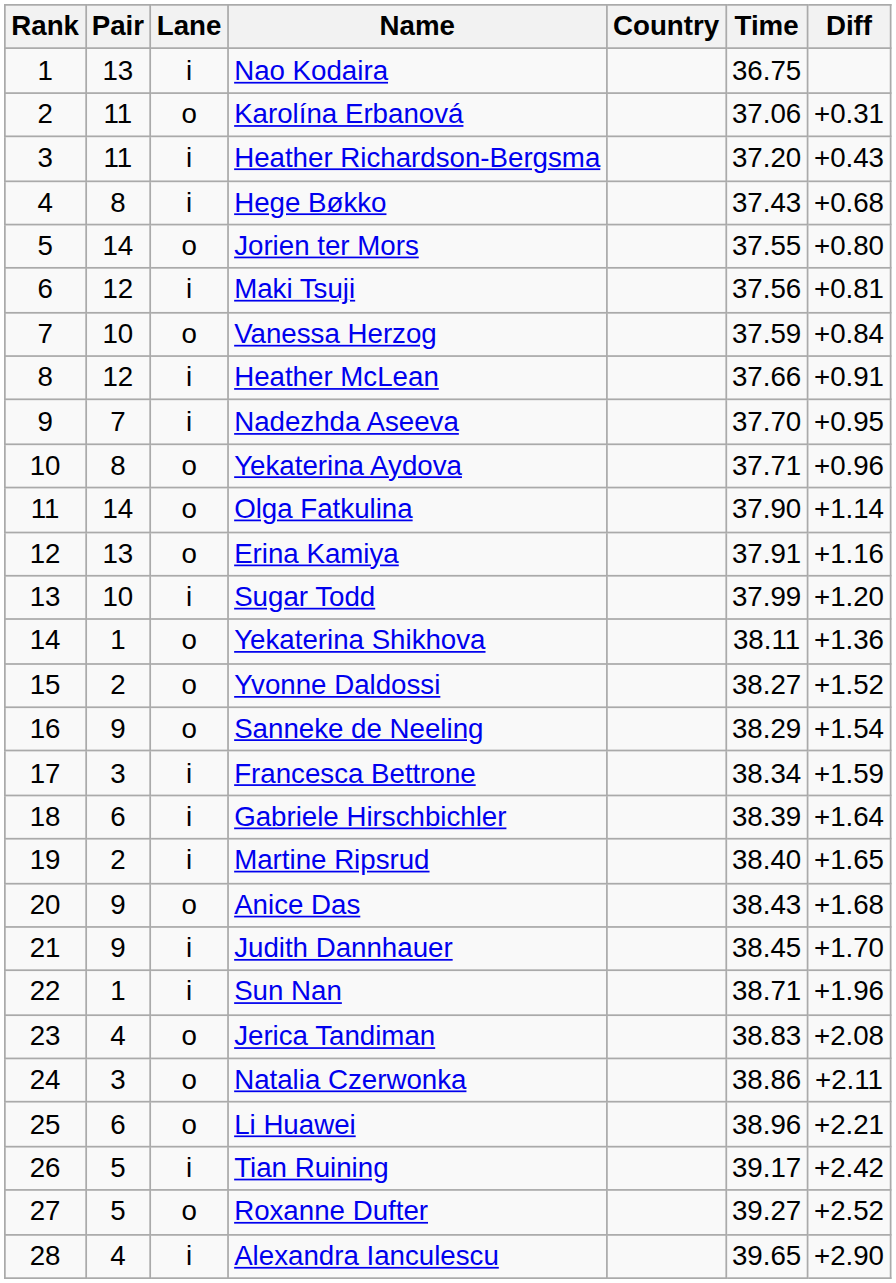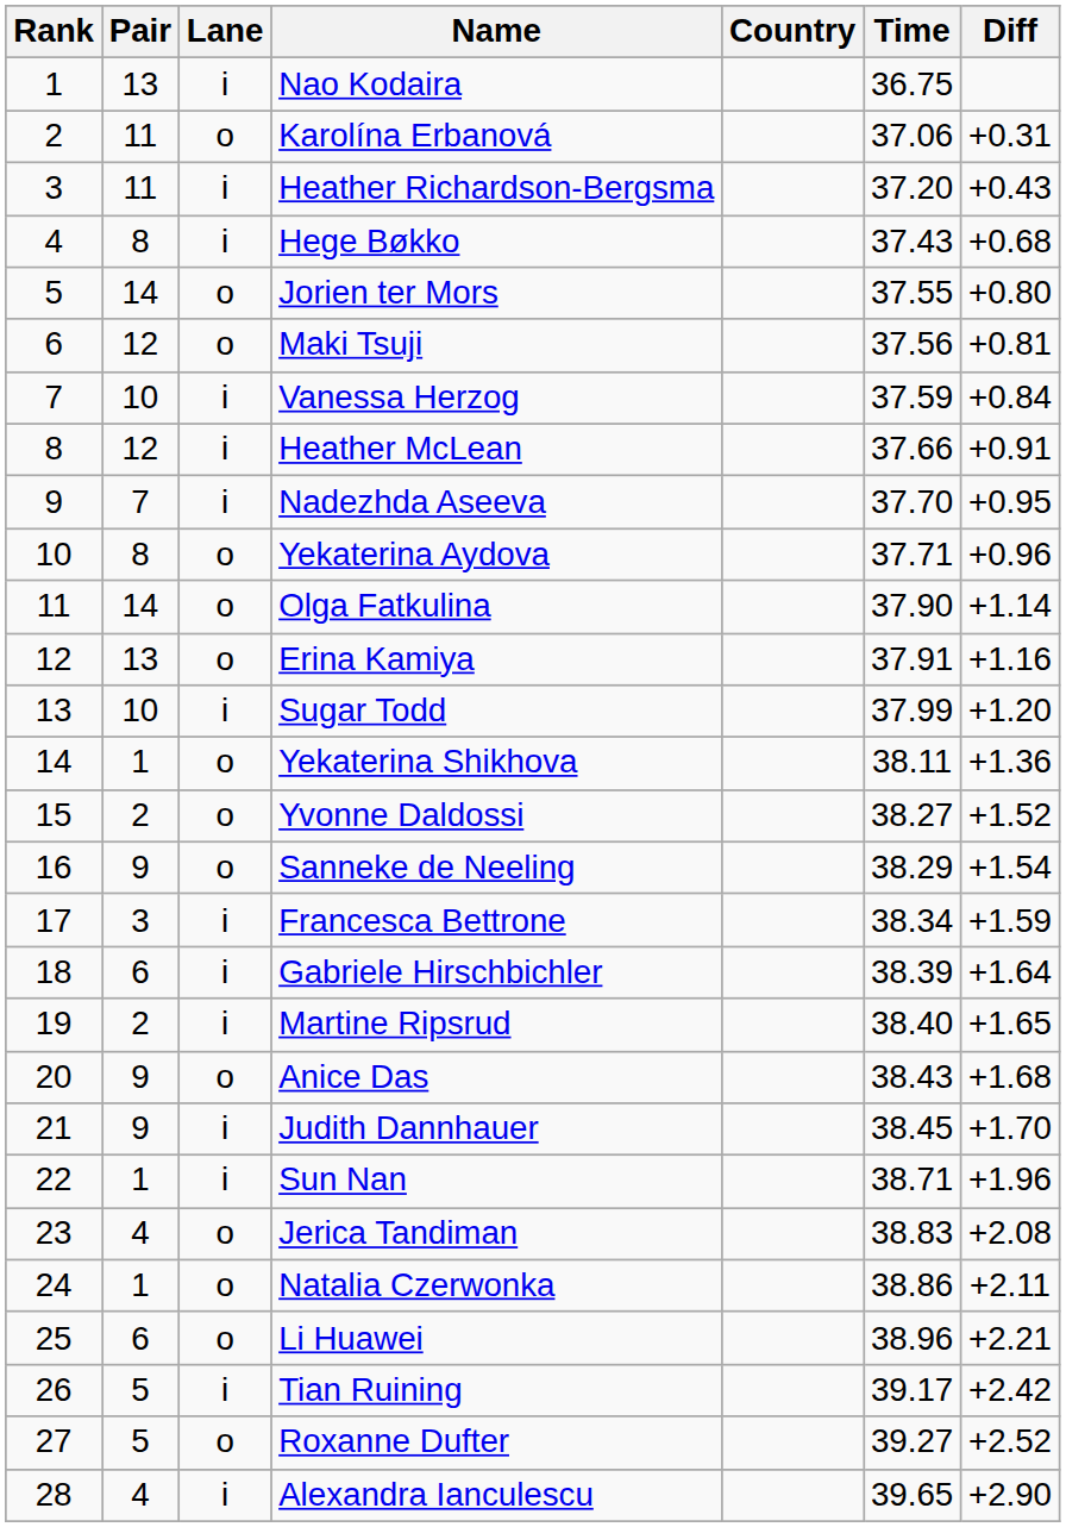 <table class="wikitable sortable" style="text-align:center">
 <tr>
 <th>Rank</th>
 <th>Pair</th>
 <th>Lane</th>
 <th>Name</th>
 <th>Country</th>
 <th>Time</th>
 <th>Diff</th>
 </tr>
 <tr>
 <td>1</td>
 <td>13</td>
 <td>i</td>
 <td align=left><a href='#'>Nao Kodaira</a></td>
 <td align=left></td>
 <td>36.75</td>
 <td></td>
 </tr>
 <tr>
 <td>2</td>
 <td>11</td>
 <td>o</td>
 <td align=left><a href='#'>Karolína Erbanová</a></td>
 <td align=left></td>
 <td>37.06</td>
 <td>+0.31</td>
 </tr>
 <tr>
 <td>3</td>
 <td>11</td>
 <td>i</td>
 <td align=left><a href='#'>Heather Richardson-Bergsma</a></td>
 <td align=left></td>
 <td>37.20</td>
 <td>+0.43</td>
 </tr>
 <tr>
 <td>4</td>
 <td>8</td>
 <td>i</td>
 <td align=left><a href='#'>Hege Bøkko</a></td>
 <td align=left></td>
 <td>37.43</td>
 <td>+0.68</td>
 </tr>
 <tr>
 <td>5</td>
 <td>14</td>
 <td>o</td>
 <td align=left><a href='#'>Jorien ter Mors</a></td>
 <td align=left></td>
 <td>37.55</td>
 <td>+0.80</td>
 </tr>
 <tr>
 <td>6</td>
 <td>12</td>
-<td>i</td>
+<td>o</td>
 <td align=left><a href='#'>Maki Tsuji</a></td>
 <td align=left></td>
 <td>37.56</td>
 <td>+0.81</td>
 </tr>
 <tr>
 <td>7</td>
 <td>10</td>
-<td>o</td>
+<td>i</td>
 <td align=left><a href='#'>Vanessa Herzog</a></td>
 <td align=left></td>
 <td>37.59</td>
 <td>+0.84</td>
 </tr>
 <tr>
 <td>8</td>
 <td>12</td>
 <td>i</td>
 <td align=left><a href='#'>Heather McLean</a></td>
 <td align=left></td>
 <td>37.66</td>
 <td>+0.91</td>
 </tr>
 <tr>
 <td>9</td>
 <td>7</td>
 <td>i</td>
 <td align=left><a href='#'>Nadezhda Aseeva</a></td>
 <td align=left></td>
 <td>37.70</td>
 <td>+0.95</td>
 </tr>
 <tr>
 <td>10</td>
 <td>8</td>
 <td>o</td>
 <td align=left><a href='#'>Yekaterina Aydova</a></td>
 <td align=left></td>
 <td>37.71</td>
 <td>+0.96</td>
 </tr>
 <tr>
 <td>11</td>
 <td>14</td>
 <td>o</td>
 <td align=left><a href='#'>Olga Fatkulina</a></td>
 <td align=left></td>
 <td>37.90</td>
 <td>+1.14</td>
 </tr>
 <tr>
 <td>12</td>
 <td>13</td>
 <td>o</td>
 <td align=left><a href='#'>Erina Kamiya</a></td>
 <td align=left></td>
 <td>37.91</td>
 <td>+1.16</td>
 </tr>
 <tr>
 <td>13</td>
 <td>10</td>
 <td>i</td>
 <td align=left><a href='#'>Sugar Todd</a></td>
 <td align=left></td>
 <td>37.99</td>
 <td>+1.20</td>
 </tr>
 <tr>
 <td>14</td>
 <td>1</td>
 <td>o</td>
 <td align=left><a href='#'>Yekaterina Shikhova</a></td>
 <td align=left></td>
 <td>38.11</td>
 <td>+1.36</td>
 </tr>
 <tr>
 <td>15</td>
 <td>2</td>
 <td>o</td>
 <td align=left><a href='#'>Yvonne Daldossi</a></td>
 <td align=left></td>
 <td>38.27</td>
 <td>+1.52</td>
 </tr>
 <tr>
 <td>16</td>
 <td>9</td>
 <td>o</td>
 <td align=left><a href='#'>Sanneke de Neeling</a></td>
 <td align=left></td>
 <td>38.29</td>
 <td>+1.54</td>
 </tr>
 <tr>
 <td>17</td>
 <td>3</td>
 <td>i</td>
 <td align=left><a href='#'>Francesca Bettrone</a></td>
 <td align=left></td>
 <td>38.34</td>
 <td>+1.59</td>
 </tr>
 <tr>
 <td>18</td>
 <td>6</td>
 <td>i</td>
 <td align=left><a href='#'>Gabriele Hirschbichler</a></td>
 <td align=left></td>
 <td>38.39</td>
 <td>+1.64</td>
 </tr>
 <tr>
 <td>19</td>
 <td>2</td>
 <td>i</td>
 <td align=left><a href='#'>Martine Ripsrud</a></td>
 <td align=left></td>
 <td>38.40</td>
 <td>+1.65</td>
 </tr>
 <tr>
 <td>20</td>
 <td>9</td>
 <td>o</td>
 <td align=left><a href='#'>Anice Das</a></td>
 <td align=left></td>
 <td>38.43</td>
 <td>+1.68</td>
 </tr>
 <tr>
 <td>21</td>
 <td>9</td>
 <td>i</td>
 <td align=left><a href='#'>Judith Dannhauer</a></td>
 <td align=left></td>
 <td>38.45</td>
 <td>+1.70</td>
 </tr>
 <tr>
 <td>22</td>
 <td>1</td>
 <td>i</td>
 <td align=left><a href='#'>Sun Nan</a></td>
 <td align=left></td>
 <td>38.71</td>
 <td>+1.96</td>
 </tr>
 <tr>
 <td>23</td>
 <td>4</td>
 <td>o</td>
 <td align=left><a href='#'>Jerica Tandiman</a></td>
 <td align=left></td>
 <td>38.83</td>
 <td>+2.08</td>
 </tr>
 <tr>
 <td>24</td>
-<td>3</td>
+<td>1</td>
 <td>o</td>
 <td align=left><a href='#'>Natalia Czerwonka</a></td>
 <td align=left></td>
 <td>38.86</td>
 <td>+2.11</td>
 </tr>
 <tr>
 <td>25</td>
 <td>6</td>
 <td>o</td>
 <td align=left><a href='#'>Li Huawei</a></td>
 <td align=left></td>
 <td>38.96</td>
 <td>+2.21</td>
 </tr>
 <tr>
 <td>26</td>
 <td>5</td>
 <td>i</td>
 <td align=left><a href='#'>Tian Ruining</a></td>
 <td align=left></td>
 <td>39.17</td>
 <td>+2.42</td>
 </tr>
 <tr>
 <td>27</td>
 <td>5</td>
 <td>o</td>
 <td align=left><a href='#'>Roxanne Dufter</a></td>
 <td align=left></td>
 <td>39.27</td>
 <td>+2.52</td>
 </tr>
 <tr>
 <td>28</td>
 <td>4</td>
 <td>i</td>
 <td align=left><a href='#'>Alexandra Ianculescu</a></td>
 <td align=left></td>
 <td>39.65</td>
 <td>+2.90</td>
 </tr>
 </table>
